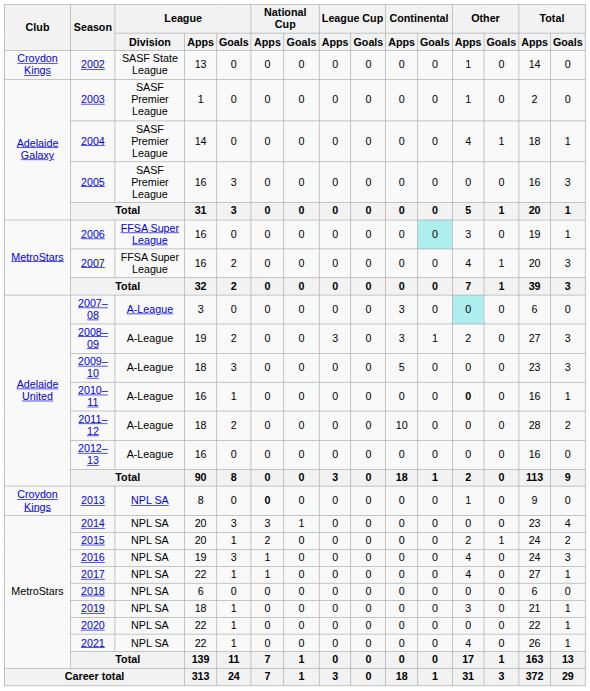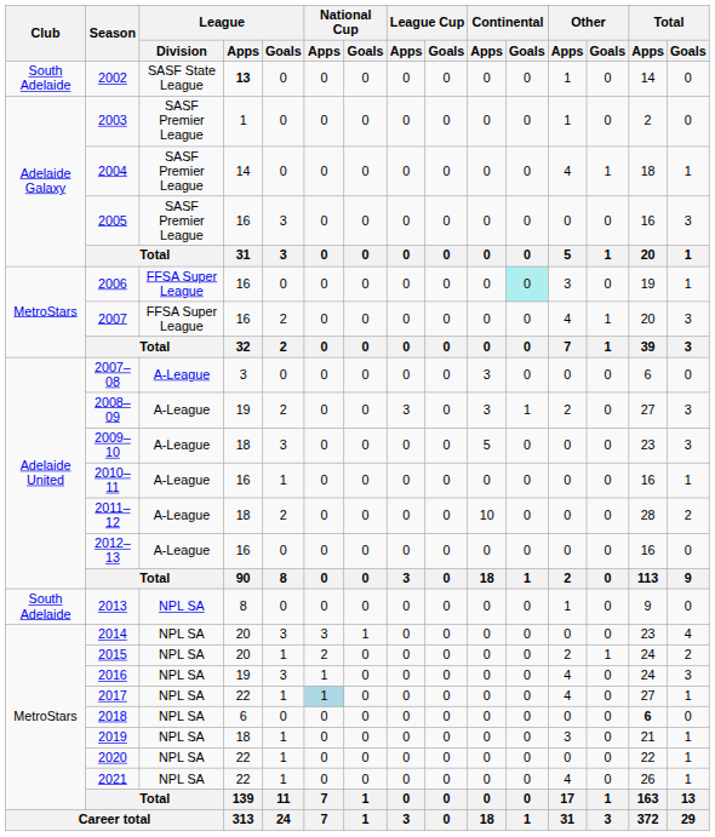 <table class="wikitable" style="text-align:center">
 <tr>
 <th rowspan="2">Club</th>
 <th rowspan="2">Season</th>
 <th colspan="3">League</th>
 <th colspan="2">National Cup</th>
 <th colspan="2">League Cup</th>
 <th colspan="2">Continental</th>
 <th colspan="2">Other</th>
 <th colspan="2">Total</th>
 </tr>
 <tr>
 <th>Division</th>
 <th>Apps</th>
 <th>Goals</th>
 <th>Apps</th>
 <th>Goals</th>
 <th>Apps</th>
 <th>Goals</th>
 <th>Apps</th>
 <th>Goals</th>
 <th>Apps</th>
 <th>Goals</th>
 <th>Apps</th>
 <th>Goals</th>
 </tr>
 <tr>
-<td><a href='#'>Croydon Kings</a></td>
+<td rowspan="1"><a href='#'>South Adelaide</a></td>
 <td><a href='#'>2002</a></td>
 <td>SASF State League</td>
-<td>13</td>
+<td><strong>13</strong></td>
 <td>0</td>
 <td>0</td>
 <td>0</td>
 <td>0</td>
 <td>0</td>
 <td>0</td>
 <td>0</td>
 <td>1</td>
 <td>0</td>
 <td>14</td>
 <td>0</td>
 </tr>
 <tr>
 <td rowspan="4"><a href='#'>Adelaide Galaxy</a></td>
 <td><a href='#'>2003</a></td>
 <td>SASF Premier League</td>
 <td>1</td>
 <td>0</td>
 <td>0</td>
 <td>0</td>
 <td>0</td>
 <td>0</td>
 <td>0</td>
 <td>0</td>
 <td>1</td>
 <td>0</td>
 <td>2</td>
 <td>0</td>
 </tr>
 <tr>
 <td><a href='#'>2004</a></td>
 <td>SASF Premier League</td>
 <td>14</td>
 <td>0</td>
 <td>0</td>
 <td>0</td>
 <td>0</td>
 <td>0</td>
 <td>0</td>
 <td>0</td>
 <td>4</td>
 <td>1</td>
 <td>18</td>
 <td>1</td>
 </tr>
 <tr>
 <td><a href='#'>2005</a></td>
 <td>SASF Premier League</td>
 <td>16</td>
 <td>3</td>
 <td>0</td>
 <td>0</td>
 <td>0</td>
 <td>0</td>
 <td>0</td>
 <td>0</td>
 <td>0</td>
 <td>0</td>
 <td>16</td>
 <td>3</td>
 </tr>
 <tr>
 <th colspan=2>Total</th>
 <th>31</th>
 <th>3</th>
 <th>0</th>
 <th>0</th>
 <th>0</th>
 <th>0</th>
 <th>0</th>
 <th>0</th>
 <th>5</th>
 <th>1</th>
 <th>20</th>
 <th>1</th>
 </tr>
 <tr>
 <td rowspan="3"><a href='#'>MetroStars</a></td>
 <td><a href='#'>2006</a></td>
 <td><a href='#'>FFSA Super League</a></td>
 <td>16</td>
 <td>0</td>
 <td>0</td>
 <td>0</td>
 <td>0</td>
 <td>0</td>
 <td>0</td>
 <td style="background: paleturquoise;">0</td>
 <td>3</td>
 <td>0</td>
 <td>19</td>
 <td>1</td>
 </tr>
 <tr>
 <td><a href='#'>2007</a></td>
 <td>FFSA Super League</td>
 <td>16</td>
 <td>2</td>
 <td>0</td>
 <td>0</td>
 <td>0</td>
 <td>0</td>
 <td>0</td>
 <td>0</td>
 <td>4</td>
 <td>1</td>
 <td>20</td>
 <td>3</td>
 </tr>
 <tr>
 <th colspan=2>Total</th>
 <th>32</th>
 <th>2</th>
 <th>0</th>
 <th>0</th>
 <th>0</th>
 <th>0</th>
 <th>0</th>
 <th>0</th>
 <th>7</th>
 <th>1</th>
 <th>39</th>
 <th>3</th>
 </tr>
 <tr>
 <td rowspan=7><a href='#'>Adelaide United</a></td>
 <td><a href='#'>2007–08</a></td>
 <td><a href='#'>A-League</a></td>
 <td>3</td>
 <td>0</td>
 <td>0</td>
 <td>0</td>
 <td>0</td>
 <td>0</td>
 <td>3</td>
 <td>0</td>
-<td style="background: paleturquoise;">0</td>
+<td>0</td>
 <td>0</td>
 <td>6</td>
 <td>0</td>
 </tr>
 <tr>
 <td><a href='#'>2008–09</a></td>
 <td>A-League</td>
 <td>19</td>
 <td>2</td>
 <td>0</td>
 <td>0</td>
 <td>3</td>
 <td>0</td>
 <td>3</td>
 <td>1</td>
 <td>2</td>
 <td>0</td>
 <td>27</td>
 <td>3</td>
 </tr>
 <tr>
 <td><a href='#'>2009–10</a></td>
 <td>A-League</td>
 <td>18</td>
 <td>3</td>
 <td>0</td>
 <td>0</td>
 <td>0</td>
 <td>0</td>
 <td>5</td>
 <td>0</td>
 <td>0</td>
 <td>0</td>
 <td>23</td>
 <td>3</td>
 </tr>
 <tr>
 <td><a href='#'>2010–11</a></td>
 <td>A-League</td>
 <td>16</td>
 <td>1</td>
 <td>0</td>
 <td>0</td>
 <td>0</td>
 <td>0</td>
 <td>0</td>
 <td>0</td>
-<td><strong>0</strong></td>
+<td>0</td>
 <td>0</td>
 <td>16</td>
 <td>1</td>
 </tr>
 <tr>
 <td><a href='#'>2011–12</a></td>
 <td>A-League</td>
 <td>18</td>
 <td>2</td>
 <td>0</td>
 <td>0</td>
 <td>0</td>
 <td>0</td>
 <td>10</td>
 <td>0</td>
 <td>0</td>
 <td>0</td>
 <td>28</td>
 <td>2</td>
 </tr>
 <tr>
 <td><a href='#'>2012–13</a></td>
 <td>A-League</td>
 <td>16</td>
 <td>0</td>
 <td>0</td>
 <td>0</td>
 <td>0</td>
 <td>0</td>
 <td>0</td>
 <td>0</td>
 <td>0</td>
 <td>0</td>
 <td>16</td>
 <td>0</td>
 </tr>
 <tr>
 <th colspan=2>Total</th>
 <th>90</th>
 <th>8</th>
 <th>0</th>
 <th>0</th>
 <th>3</th>
 <th>0</th>
 <th>18</th>
 <th>1</th>
 <th>2</th>
 <th>0</th>
 <th>113</th>
 <th>9</th>
 </tr>
 <tr>
-<td><a href='#'>Croydon Kings</a></td>
+<td rowspan="1"><a href='#'>South Adelaide</a></td>
 <td><a href='#'>2013</a></td>
 <td><a href='#'>NPL SA</a></td>
 <td>8</td>
 <td>0</td>
-<td><strong>0</strong></td>
+<td>0</td>
 <td>0</td>
 <td>0</td>
 <td>0</td>
 <td>0</td>
 <td>0</td>
 <td>1</td>
 <td>0</td>
 <td>9</td>
 <td>0</td>
 </tr>
 <tr>
 <td rowspan=9>MetroStars</td>
 <td><a href='#'>2014</a></td>
 <td>NPL SA</td>
 <td>20</td>
 <td>3</td>
 <td>3</td>
 <td>1</td>
 <td>0</td>
 <td>0</td>
 <td>0</td>
 <td>0</td>
 <td>0</td>
 <td>0</td>
 <td>23</td>
 <td>4</td>
 </tr>
 <tr>
 <td><a href='#'>2015</a></td>
 <td>NPL SA</td>
 <td>20</td>
 <td>1</td>
 <td>2</td>
 <td>0</td>
 <td>0</td>
 <td>0</td>
 <td>0</td>
 <td>0</td>
 <td>2</td>
 <td>1</td>
 <td>24</td>
 <td>2</td>
 </tr>
 <tr>
 <td><a href='#'>2016</a></td>
 <td>NPL SA</td>
 <td>19</td>
 <td>3</td>
 <td>1</td>
 <td>0</td>
 <td>0</td>
 <td>0</td>
 <td>0</td>
 <td>0</td>
 <td>4</td>
 <td>0</td>
 <td>24</td>
 <td>3</td>
 </tr>
 <tr>
 <td><a href='#'>2017</a></td>
 <td>NPL SA</td>
 <td>22</td>
 <td>1</td>
-<td>1</td>
+<td style="background: lightblue;">1</td>
 <td>0</td>
 <td>0</td>
 <td>0</td>
 <td>0</td>
 <td>0</td>
 <td>4</td>
 <td>0</td>
 <td>27</td>
 <td>1</td>
 </tr>
 <tr>
 <td><a href='#'>2018</a></td>
 <td>NPL SA</td>
 <td>6</td>
 <td>0</td>
 <td>0</td>
 <td>0</td>
 <td>0</td>
 <td>0</td>
 <td>0</td>
 <td>0</td>
 <td>0</td>
 <td>0</td>
-<td>6</td>
+<td><strong>6</strong></td>
 <td>0</td>
 </tr>
 <tr>
 <td><a href='#'>2019</a></td>
 <td>NPL SA</td>
 <td>18</td>
 <td>1</td>
 <td>0</td>
 <td>0</td>
 <td>0</td>
 <td>0</td>
 <td>0</td>
 <td>0</td>
 <td>3</td>
 <td>0</td>
 <td>21</td>
 <td>1</td>
 </tr>
 <tr>
 <td><a href='#'>2020</a></td>
 <td>NPL SA</td>
 <td>22</td>
 <td>1</td>
 <td>0</td>
 <td>0</td>
 <td>0</td>
 <td>0</td>
 <td>0</td>
 <td>0</td>
 <td>0</td>
 <td>0</td>
 <td>22</td>
 <td>1</td>
 </tr>
 <tr>
 <td><a href='#'>2021</a></td>
 <td>NPL SA</td>
 <td>22</td>
 <td>1</td>
 <td>0</td>
 <td>0</td>
 <td>0</td>
 <td>0</td>
 <td>0</td>
 <td>0</td>
 <td>4</td>
 <td>0</td>
 <td>26</td>
 <td>1</td>
 </tr>
 <tr>
 <th colspan=2>Total</th>
 <th>139</th>
 <th>11</th>
 <th>7</th>
 <th>1</th>
 <th>0</th>
 <th>0</th>
 <th>0</th>
 <th>0</th>
 <th>17</th>
 <th>1</th>
 <th>163</th>
 <th>13</th>
 </tr>
 <tr>
 <th colspan=3>Career total</th>
 <th>313</th>
 <th>24</th>
 <th>7</th>
 <th>1</th>
 <th>3</th>
 <th>0</th>
 <th>18</th>
 <th>1</th>
 <th>31</th>
 <th>3</th>
 <th>372</th>
 <th>29</th>
 </tr>
 </table>
